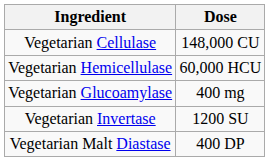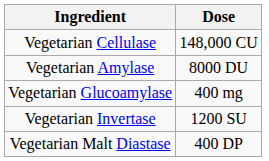 <table class="wikitable" style="text-align:center">
 <tr>
 <th>Ingredient</th>
 <th>Dose</th>
 </tr>
 <tr>
 <td>Vegetarian <a href='#'>Cellulase</a></td>
 <td>148,000 CU</td>
 </tr>
 <tr>
-<td>Vegetarian <a href='#'>Hemicellulase</a></td>
-<td>60,000 HCU</td>
+<td>Vegetarian <a href='#'>Amylase</a></td>
+<td>8000 DU</td>
 </tr>
 <tr>
 <td>Vegetarian <a href='#'>Glucoamylase</a></td>
 <td>400 mg</td>
 </tr>
 <tr>
 <td>Vegetarian <a href='#'>Invertase</a></td>
 <td>1200 SU</td>
 </tr>
 <tr>
 <td>Vegetarian Malt <a href='#'>Diastase</a></td>
 <td>400 DP</td>
 </tr>
 </table>
